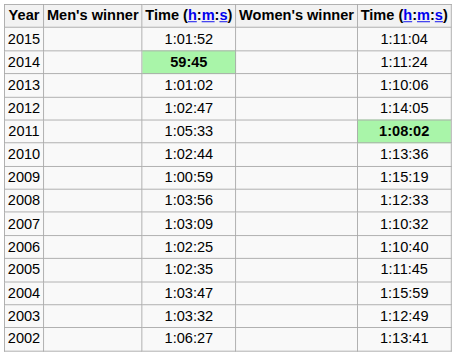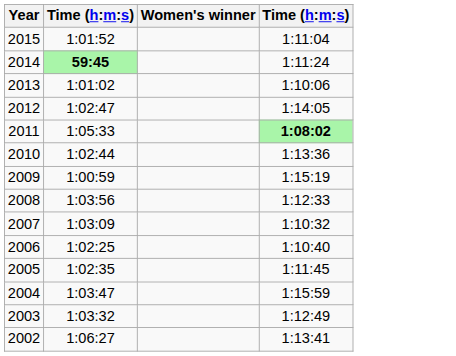 <table class="wikitable sortable" style="text-align:center">
 <tr>
 <th>Year</th>
-<th class=unsortable>Men's winner</th>
 <th>Time (<a href='#'>h</a>:<a href='#'>m</a>:<a href='#'>s</a>)</th>
 <th class=unsortable>Women's winner</th>
 <th>Time (<a href='#'>h</a>:<a href='#'>m</a>:<a href='#'>s</a>)</th>
 </tr>
 <tr>
 <td>2015</td>
-<td align=left></td>
 <td>1:01:52</td>
 <td align=left></td>
 <td>1:11:04</td>
 </tr>
 <tr>
 <td>2014</td>
-<td align=left></td>
 <td bgcolor=#A9F5A9><strong>59:45</strong></td>
 <td align=left></td>
 <td>1:11:24</td>
 </tr>
 <tr>
 <td>2013</td>
-<td align=left></td>
 <td>1:01:02</td>
 <td align=left></td>
 <td>1:10:06</td>
 </tr>
 <tr>
 <td>2012</td>
-<td align=left></td>
 <td>1:02:47</td>
 <td align=left></td>
 <td>1:14:05</td>
 </tr>
 <tr>
 <td>2011</td>
-<td align=left></td>
 <td>1:05:33</td>
 <td align=left></td>
 <td bgcolor=#A9F5A9><strong>1:08:02</strong></td>
 </tr>
 <tr>
 <td>2010</td>
-<td align=left></td>
 <td>1:02:44</td>
 <td align=left></td>
 <td>1:13:36</td>
 </tr>
 <tr>
 <td>2009</td>
-<td align=left></td>
 <td>1:00:59</td>
 <td align=left></td>
 <td>1:15:19</td>
 </tr>
 <tr>
 <td>2008</td>
-<td align=left></td>
 <td>1:03:56</td>
 <td align=left></td>
 <td>1:12:33</td>
 </tr>
 <tr>
 <td>2007</td>
-<td align=left></td>
 <td>1:03:09</td>
 <td align=left></td>
 <td>1:10:32</td>
 </tr>
 <tr>
 <td>2006</td>
-<td align=left></td>
 <td>1:02:25</td>
 <td align=left></td>
 <td>1:10:40</td>
 </tr>
 <tr>
 <td>2005</td>
-<td align=left></td>
 <td>1:02:35</td>
 <td align=left></td>
 <td>1:11:45</td>
 </tr>
 <tr>
 <td>2004</td>
-<td align=left></td>
 <td>1:03:47</td>
 <td align=left></td>
 <td>1:15:59</td>
 </tr>
 <tr>
 <td>2003</td>
-<td align=left></td>
 <td>1:03:32</td>
 <td align=left></td>
 <td>1:12:49</td>
 </tr>
 <tr>
 <td>2002</td>
-<td align=left></td>
 <td>1:06:27</td>
 <td align=left></td>
 <td>1:13:41</td>
 </tr>
 </table>
